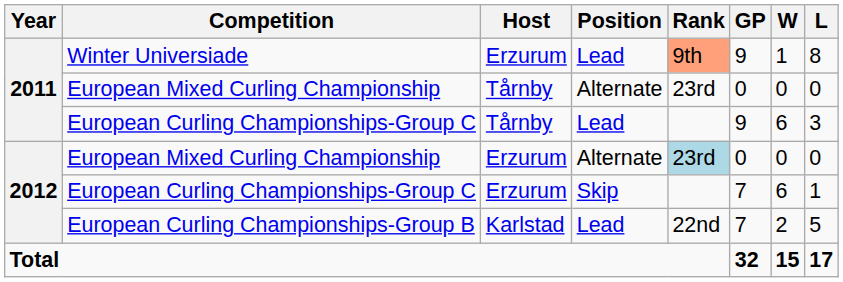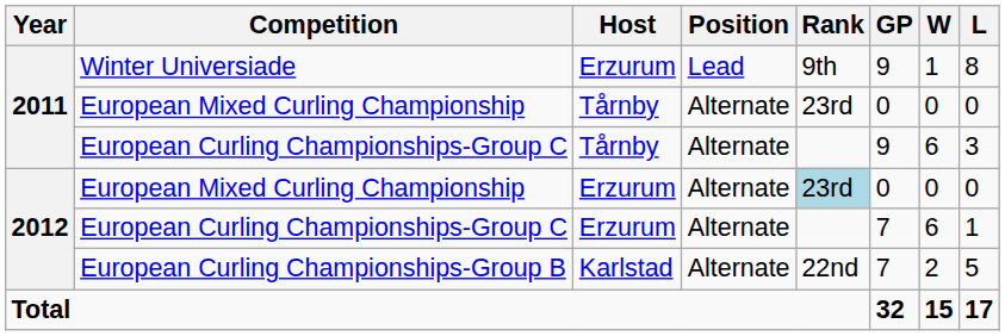 <table class="wikitable">
 <tr>
 <th scope="col">Year</th>
 <th scope="col">Competition</th>
 <th scope="col">Host</th>
 <th scope="col">Position</th>
 <th scope="col">Rank</th>
 <th scope="col">GP</th>
 <th scope="col">W</th>
 <th scope="col">L</th>
 </tr>
 <tr>
 <th scope="row" rowspan=3>2011</th>
 <td><a href='#'>Winter Universiade</a></td>
 <td> <a href='#'>Erzurum</a></td>
 <td><a href='#'>Lead</a></td>
-<td style="background: lightsalmon;">9th</td>
+<td>9th</td>
 <td>9</td>
 <td>1</td>
 <td>8</td>
 </tr>
 <tr>
 <td><a href='#'>European Mixed Curling Championship</a></td>
 <td> <a href='#'>Tårnby</a></td>
 <td>Alternate</td>
 <td>23rd</td>
 <td>0</td>
 <td>0</td>
 <td>0</td>
 </tr>
 <tr>
 <td><a href='#'>European Curling Championships-Group C</a></td>
 <td> <a href='#'>Tårnby</a></td>
-<td><a href='#'>Lead</a></td>
+<td>Alternate</td>
 <td></td>
 <td>9</td>
 <td>6</td>
 <td>3</td>
 </tr>
 <tr>
 <th scope="row" rowspan=3>2012</th>
 <td><a href='#'>European Mixed Curling Championship</a></td>
 <td> <a href='#'>Erzurum</a></td>
 <td>Alternate</td>
 <td style="background: lightblue;">23rd</td>
 <td>0</td>
 <td>0</td>
 <td>0</td>
 </tr>
 <tr>
 <td><a href='#'>European Curling Championships-Group C</a></td>
 <td> <a href='#'>Erzurum</a></td>
-<td><a href='#'>Skip</a></td>
+<td>Alternate</td>
 <td></td>
 <td>7</td>
 <td>6</td>
 <td>1</td>
 </tr>
 <tr>
 <td><a href='#'>European Curling Championships-Group B</a></td>
 <td> <a href='#'>Karlstad</a></td>
-<td><a href='#'>Lead</a></td>
+<td>Alternate</td>
 <td>22nd</td>
 <td>7</td>
 <td>2</td>
 <td>5</td>
 </tr>
 <tr>
 <td colspan=5><strong>Total</strong></td>
 <td><strong>32</strong></td>
 <td><strong>15</strong></td>
 <td><strong>17</strong></td>
 </tr>
 </table>
